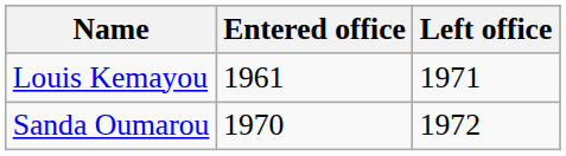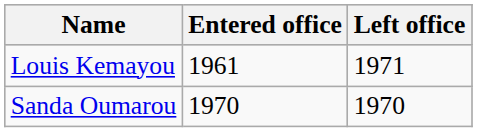 <table class="wikitable">
 <tr>
 <th>Name</th>
 <th>Entered office</th>
 <th>Left office</th>
 </tr>
 <tr>
 <td><a href='#'>Louis Kemayou</a></td>
 <td>1961</td>
 <td>1971</td>
 </tr>
 <tr>
 <td><a href='#'>Sanda Oumarou</a></td>
 <td>1970</td>
-<td>1972</td>
+<td>1970</td>
 </tr>
 </table>
